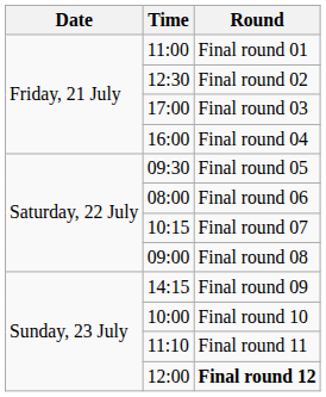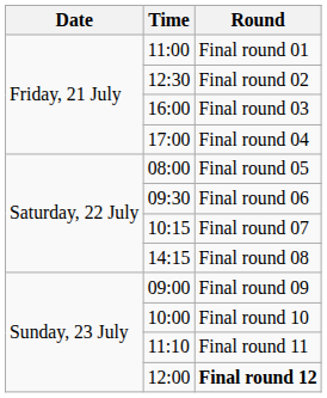 <table class="wikitable">
 <tr>
 <th>Date</th>
 <th>Time</th>
 <th>Round</th>
 </tr>
 <tr>
 <td rowspan=4>Friday, 21 July</td>
 <td>11:00</td>
 <td>Final round 01</td>
 </tr>
 <tr>
 <td>12:30</td>
 <td>Final round 02</td>
 </tr>
 <tr>
-<td>17:00</td>
+<td>16:00</td>
 <td>Final round 03</td>
 </tr>
 <tr>
-<td>16:00</td>
+<td>17:00</td>
 <td>Final round 04</td>
 </tr>
 <tr>
 <td rowspan=4>Saturday, 22 July</td>
-<td>09:30</td>
+<td>08:00</td>
 <td>Final round 05</td>
 </tr>
 <tr>
-<td>08:00</td>
+<td>09:30</td>
 <td>Final round 06</td>
 </tr>
 <tr>
 <td>10:15</td>
 <td>Final round 07</td>
 </tr>
 <tr>
-<td>09:00</td>
+<td>14:15</td>
 <td>Final round 08</td>
 </tr>
 <tr>
 <td rowspan=4>Sunday, 23 July</td>
-<td>14:15</td>
+<td>09:00</td>
 <td>Final round 09</td>
 </tr>
 <tr>
 <td>10:00</td>
 <td>Final round 10</td>
 </tr>
 <tr>
 <td>11:10</td>
 <td>Final round 11</td>
 </tr>
 <tr>
 <td>12:00</td>
 <td><strong>Final round 12</strong></td>
 </tr>
 </table>
